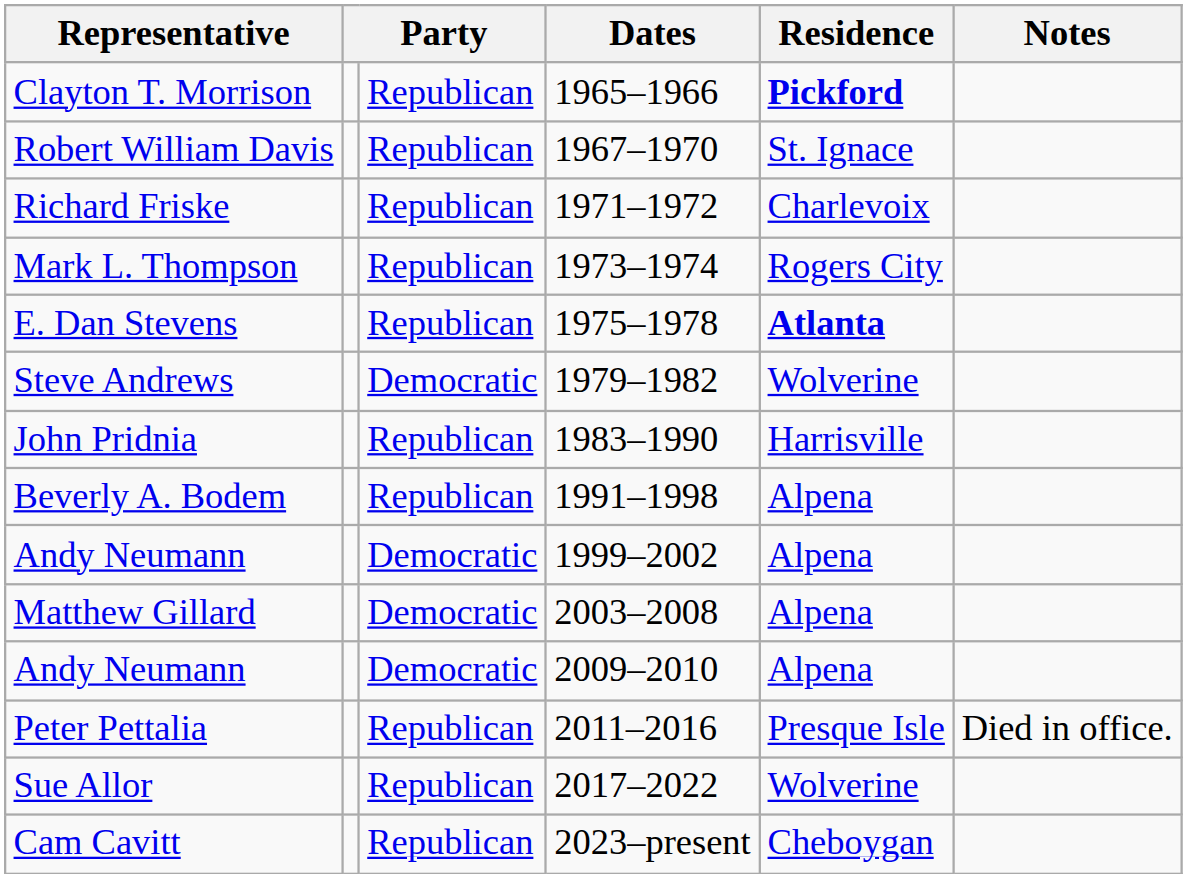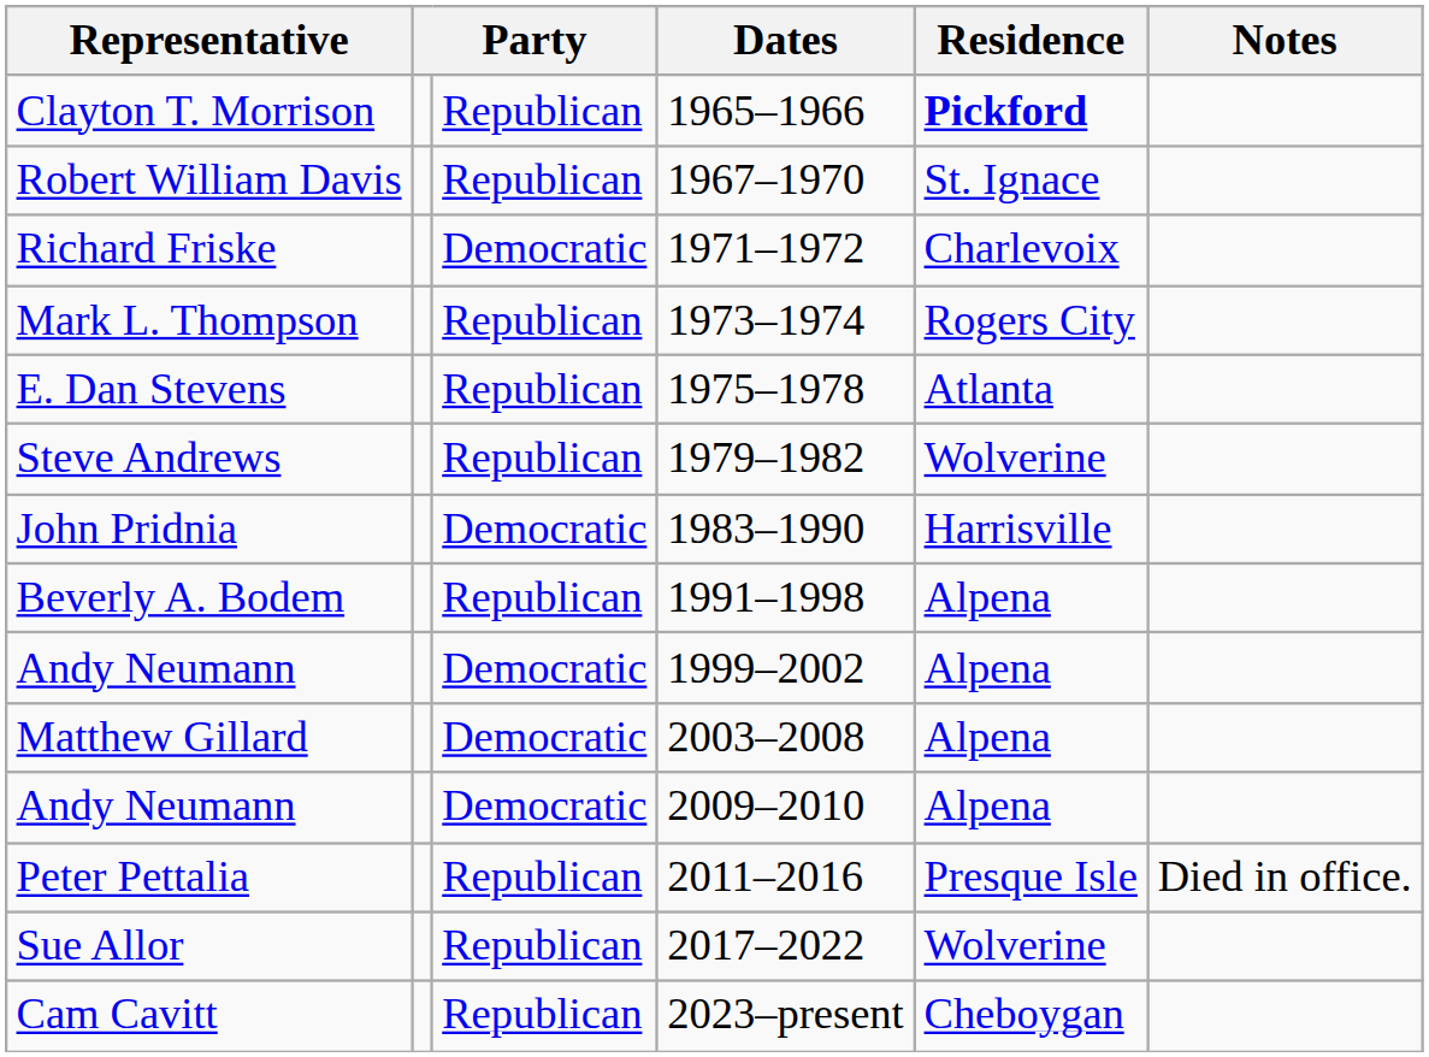 <table class=wikitable>
 <tr valign=bottom>
 <th>Representative</th>
 <th colspan="2">Party</th>
 <th>Dates</th>
 <th>Residence</th>
 <th>Notes</th>
 </tr>
 <tr>
 <td><a href='#'>Clayton T. Morrison</a></td>
 <td bgcolor=></td>
 <td><a href='#'>Republican</a></td>
 <td>1965–1966</td>
 <td><strong><a href='#'>Pickford</a></strong></td>
 <td></td>
 </tr>
 <tr>
 <td><a href='#'>Robert William Davis</a></td>
 <td bgcolor=></td>
 <td><a href='#'>Republican</a></td>
 <td>1967–1970</td>
 <td><a href='#'>St. Ignace</a></td>
 <td></td>
 </tr>
 <tr>
 <td><a href='#'>Richard Friske</a></td>
 <td bgcolor=></td>
-<td><a href='#'>Republican</a></td>
+<td><a href='#'>Democratic</a></td>
 <td>1971–1972</td>
 <td><a href='#'>Charlevoix</a></td>
 <td></td>
 </tr>
 <tr>
 <td><a href='#'>Mark L. Thompson</a></td>
 <td bgcolor=></td>
 <td><a href='#'>Republican</a></td>
 <td>1973–1974</td>
 <td><a href='#'>Rogers City</a></td>
 <td></td>
 </tr>
 <tr>
 <td><a href='#'>E. Dan Stevens</a></td>
 <td bgcolor=></td>
 <td><a href='#'>Republican</a></td>
 <td>1975–1978</td>
-<td><strong><a href='#'>Atlanta</a></strong></td>
+<td><a href='#'>Atlanta</a></td>
 <td></td>
 </tr>
 <tr>
 <td><a href='#'>Steve Andrews</a></td>
 <td bgcolor=></td>
-<td><a href='#'>Democratic</a></td>
+<td><a href='#'>Republican</a></td>
 <td>1979–1982</td>
 <td><a href='#'>Wolverine</a></td>
 <td></td>
 </tr>
 <tr>
 <td><a href='#'>John Pridnia</a></td>
 <td bgcolor=></td>
-<td><a href='#'>Republican</a></td>
+<td><a href='#'>Democratic</a></td>
 <td>1983–1990</td>
 <td><a href='#'>Harrisville</a></td>
 <td></td>
 </tr>
 <tr>
 <td><a href='#'>Beverly A. Bodem</a></td>
 <td bgcolor=></td>
 <td><a href='#'>Republican</a></td>
 <td>1991–1998</td>
 <td><a href='#'>Alpena</a></td>
 <td></td>
 </tr>
 <tr>
 <td><a href='#'>Andy Neumann</a></td>
 <td bgcolor=></td>
 <td><a href='#'>Democratic</a></td>
 <td>1999–2002</td>
 <td><a href='#'>Alpena</a></td>
 <td></td>
 </tr>
 <tr>
 <td><a href='#'>Matthew Gillard</a></td>
 <td bgcolor=></td>
 <td><a href='#'>Democratic</a></td>
 <td>2003–2008</td>
 <td><a href='#'>Alpena</a></td>
 <td></td>
 </tr>
 <tr>
 <td><a href='#'>Andy Neumann</a></td>
 <td bgcolor=></td>
 <td><a href='#'>Democratic</a></td>
 <td>2009–2010</td>
 <td><a href='#'>Alpena</a></td>
 <td></td>
 </tr>
 <tr>
 <td><a href='#'>Peter Pettalia</a></td>
 <td bgcolor=></td>
 <td><a href='#'>Republican</a></td>
 <td>2011–2016</td>
 <td><a href='#'>Presque Isle</a></td>
 <td>Died in office.</td>
 </tr>
 <tr>
 <td><a href='#'>Sue Allor</a></td>
 <td bgcolor=></td>
 <td><a href='#'>Republican</a></td>
 <td>2017–2022</td>
 <td><a href='#'>Wolverine</a></td>
 <td></td>
 </tr>
 <tr>
 <td><a href='#'>Cam Cavitt</a></td>
 <td bgcolor=></td>
 <td><a href='#'>Republican</a></td>
 <td>2023–present</td>
 <td><a href='#'>Cheboygan</a></td>
 <td></td>
 </tr>
 </table>
